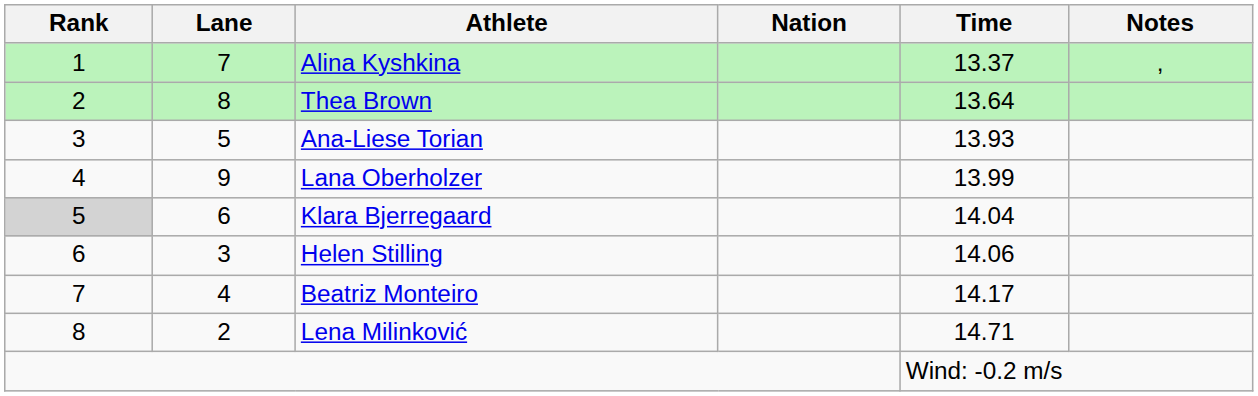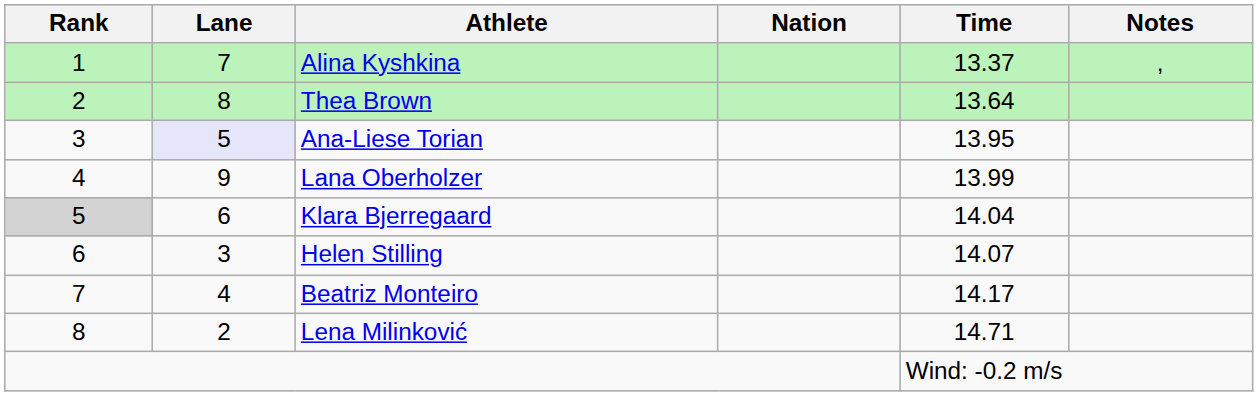 <table class="wikitable sortable" style="text-align:center;width: 65%;">
 <tr>
 <th scope="col">Rank</th>
 <th scope="col">Lane</th>
 <th scope="col">Athlete</th>
 <th scope="col">Nation</th>
 <th scope="col">Time</th>
 <th scope="col">Notes</th>
 </tr>
 <tr bgcolor=bbf3bb>
 <td>1</td>
 <td>7</td>
 <td align=left><a href='#'>Alina Kyshkina</a></td>
 <td align=left></td>
 <td>13.37</td>
 <td>, </td>
 </tr>
 <tr bgcolor=bbf3bb>
 <td>2</td>
 <td>8</td>
 <td align=left><a href='#'>Thea Brown</a></td>
 <td align=left></td>
 <td>13.64</td>
 <td></td>
 </tr>
 <tr>
 <td>3</td>
-<td>5</td>
+<td style="background: lavender;">5</td>
 <td align=left><a href='#'>Ana-Liese Torian</a></td>
 <td align=left></td>
-<td>13.93</td>
+<td>13.95</td>
 <td></td>
 </tr>
 <tr>
 <td>4</td>
 <td>9</td>
 <td align=left><a href='#'>Lana Oberholzer</a></td>
 <td align=left></td>
 <td>13.99</td>
 <td></td>
 </tr>
 <tr>
 <td style="background: lightgrey;">5</td>
 <td>6</td>
 <td align=left><a href='#'>Klara Bjerregaard</a></td>
 <td align=left></td>
 <td>14.04</td>
 <td></td>
 </tr>
 <tr>
 <td>6</td>
 <td>3</td>
 <td align=left><a href='#'>Helen Stilling</a></td>
 <td align=left></td>
-<td>14.06</td>
+<td>14.07</td>
 <td></td>
 </tr>
 <tr>
 <td>7</td>
 <td>4</td>
 <td align=left><a href='#'>Beatriz Monteiro</a></td>
 <td align=left></td>
 <td>14.17</td>
 <td></td>
 </tr>
 <tr>
 <td>8</td>
 <td>2</td>
 <td align=left><a href='#'>Lena Milinković</a></td>
 <td align=left></td>
 <td>14.71</td>
 <td></td>
 </tr>
 <tr class="sortbottom">
 <td colspan="4"></td>
 <td colspan="2" style="text-align:left;">Wind: -0.2 m/s</td>
 </tr>
 </table>
